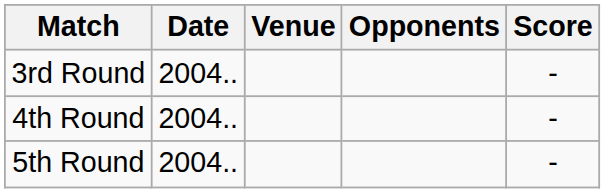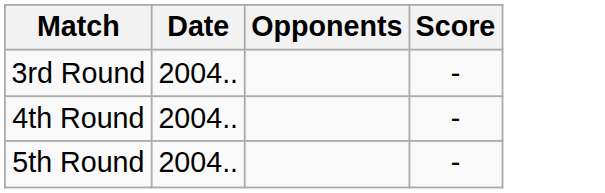 <table class="wikitable" style="text-align:center;">
 <tr>
 <th>Match</th>
 <th>Date</th>
-<th>Venue</th>
 <th>Opponents</th>
 <th>Score</th>
 </tr>
 <tr>
 <td>3rd Round</td>
 <td>2004..</td>
 <td><a href='#'></a></td>
-<td><a href='#'></a></td>
 <td>-</td>
 </tr>
 <tr>
 <td>4th Round</td>
 <td>2004..</td>
-<td><a href='#'></a></td>
 <td><a href='#'></a></td>
 <td>-</td>
 </tr>
 <tr>
 <td>5th Round</td>
 <td>2004..</td>
 <td><a href='#'></a></td>
-<td><a href='#'></a></td>
 <td>-</td>
 </tr>
 </table>
